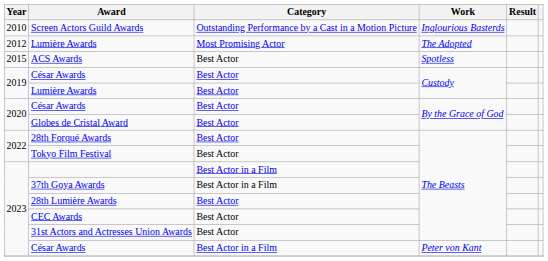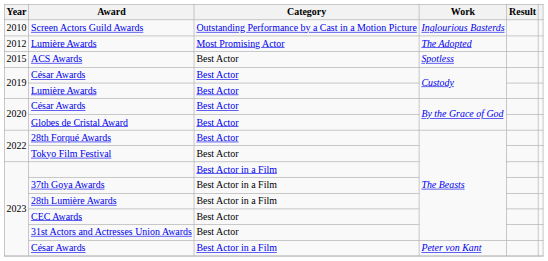 <table class="wikitable sortable plainrowheaders">
 <tr>
 <th>Year</th>
 <th>Award</th>
 <th>Category</th>
 <th>Work</th>
 <th>Result</th>
 <th scope="col" class="unsortable"></th>
 </tr>
 <tr>
 <td align="center">2010</td>
 <td><a href='#'>Screen Actors Guild Awards</a></td>
 <td><a href='#'>Outstanding Performance by a Cast in a Motion Picture</a></td>
 <td><em><a href='#'>Inglourious Basterds</a></em></td>
 <td></td>
 <td></td>
 </tr>
 <tr>
 <td align="center">2012</td>
 <td><a href='#'>Lumière Awards</a></td>
 <td><a href='#'>Most Promising Actor</a></td>
 <td><em><a href='#'>The Adopted</a></em></td>
 <td></td>
 <td></td>
 </tr>
 <tr>
 <td align="center">2015</td>
 <td><a href='#'>ACS Awards</a></td>
 <td>Best Actor</td>
 <td><em><a href='#'>Spotless</a></em></td>
 <td></td>
 <td></td>
 </tr>
 <tr>
 <td align="center" rowspan="2">2019</td>
 <td><a href='#'>César Awards</a></td>
 <td><a href='#'>Best Actor</a></td>
 <td rowspan="2"><em><a href='#'>Custody</a></em></td>
 <td></td>
 <td></td>
 </tr>
 <tr>
 <td><a href='#'>Lumière Awards</a></td>
 <td><a href='#'>Best Actor</a></td>
 <td></td>
 <td></td>
 </tr>
 <tr>
 <td align="center" rowspan="2">2020</td>
 <td><a href='#'>César Awards</a></td>
 <td><a href='#'>Best Actor</a></td>
 <td rowspan="2"><em><a href='#'>By the Grace of God</a></em></td>
 <td></td>
 <td></td>
 </tr>
 <tr>
 <td><a href='#'>Globes de Cristal Award</a></td>
 <td><a href='#'>Best Actor</a></td>
 <td></td>
 <td></td>
 </tr>
 <tr>
 <td align="center" rowspan="2">2022</td>
 <td><a href='#'>28th Forqué Awards</a></td>
 <td><a href='#'>Best Actor</a></td>
 <td rowspan="7"><em><a href='#'>The Beasts</a></em></td>
 <td></td>
 <td align = "center"></td>
 </tr>
 <tr>
 <td><a href='#'>Tokyo Film Festival</a></td>
 <td>Best Actor</td>
 <td></td>
 <td></td>
 </tr>
 <tr>
 <td rowspan="6" align="center">2023</td>
 <td></td>
 <td><a href='#'>Best Actor in a Film</a></td>
 <td></td>
 <td align="center"></td>
 </tr>
 <tr>
 <td><a href='#'>37th Goya Awards</a></td>
 <td>Best Actor in a Film</td>
 <td></td>
 <td align="center"></td>
 </tr>
 <tr>
 <td><a href='#'>28th Lumière Awards</a></td>
-<td><a href='#'>Best Actor</a></td>
+<td>Best Actor in a Film</td>
 <td></td>
 <td></td>
 </tr>
 <tr>
 <td><a href='#'>CEC Awards</a></td>
 <td>Best Actor</td>
 <td></td>
 <td></td>
 </tr>
 <tr>
 <td><a href='#'>31st Actors and Actresses Union Awards</a></td>
 <td>Best Actor</td>
 <td></td>
 <td></td>
 </tr>
 <tr>
 <td><a href='#'>César Awards</a></td>
 <td><a href='#'>Best Actor in a Film</a></td>
 <td><em><a href='#'>Peter von Kant</a></em></td>
 <td></td>
 <td></td>
 </tr>
 <tr>
 </tr>
 </table>
